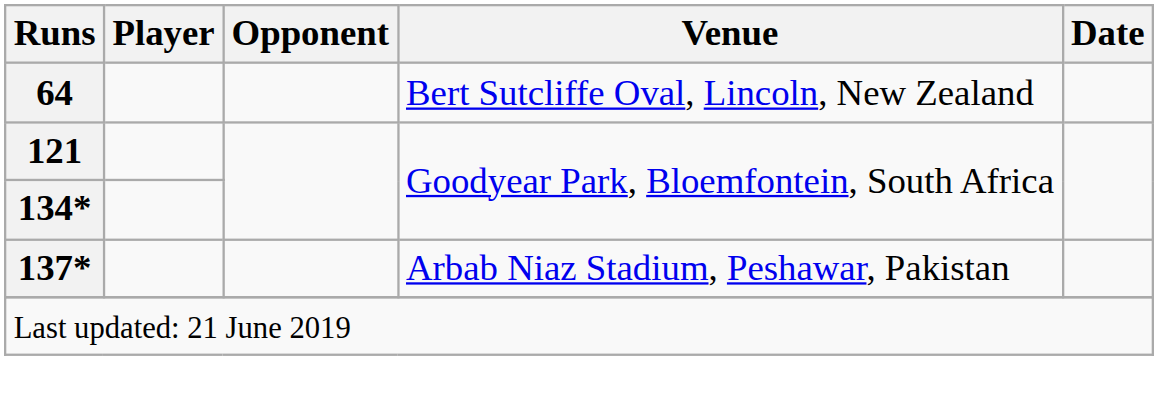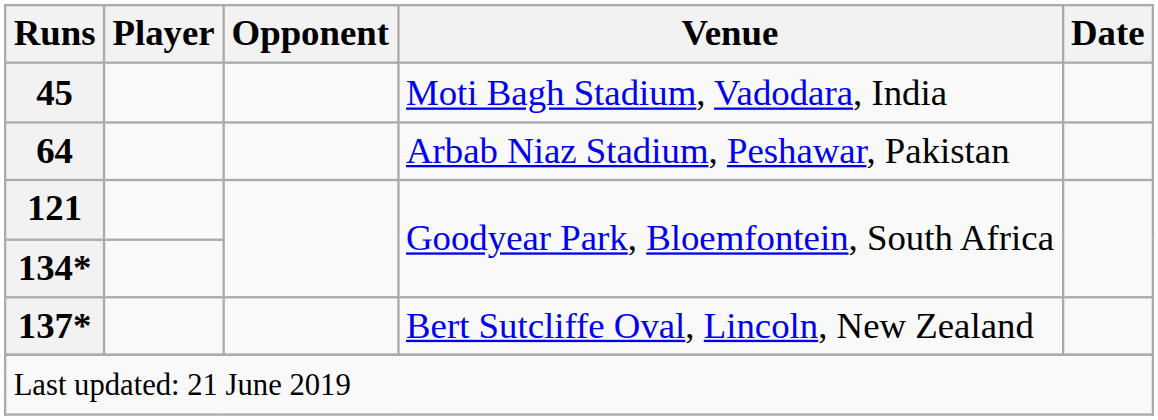 <table class="wikitable plainrowheaders sortable">
 <tr>
 <th scope=col>Runs</th>
 <th scope=col>Player</th>
 <th scope=col>Opponent</th>
 <th scope=col>Venue</th>
 <th scope=col>Date</th>
 </tr>
 <tr>
+<th>45</th>
+<td></td>
+<td></td>
+<td><a href='#'>Moti Bagh Stadium</a>, <a href='#'>Vadodara</a>, India</td>
+<td> </td>
+</tr>
+<tr>
 <th>64</th>
 <td></td>
 <td></td>
-<td><a href='#'>Bert Sutcliffe Oval</a>, <a href='#'>Lincoln</a>, New Zealand</td>
+<td><a href='#'>Arbab Niaz Stadium</a>, <a href='#'>Peshawar</a>, Pakistan</td>
 <td> </td>
 </tr>
 <tr>
 <th>121</th>
 <td></td>
 <td rowspan=2></td>
 <td rowspan=2><a href='#'>Goodyear Park</a>, <a href='#'>Bloemfontein</a>, South Africa</td>
 <td rowspan=2> </td>
 </tr>
 <tr>
 <th>134*</th>
 <td></td>
 </tr>
 <tr>
 <th>137*</th>
 <td></td>
 <td></td>
-<td><a href='#'>Arbab Niaz Stadium</a>, <a href='#'>Peshawar</a>, Pakistan</td>
+<td><a href='#'>Bert Sutcliffe Oval</a>, <a href='#'>Lincoln</a>, New Zealand</td>
 <td></td>
 </tr>
 <tr>
 </tr>
 <tr class=sortbottom>
 <td colspan=5><small>Last updated: 21 June 2019</small></td>
 </tr>
 </table>
